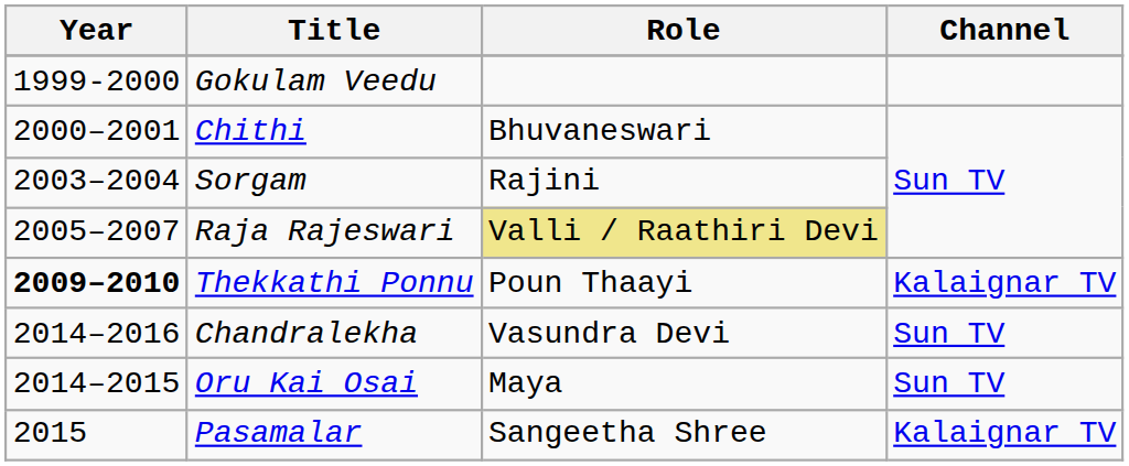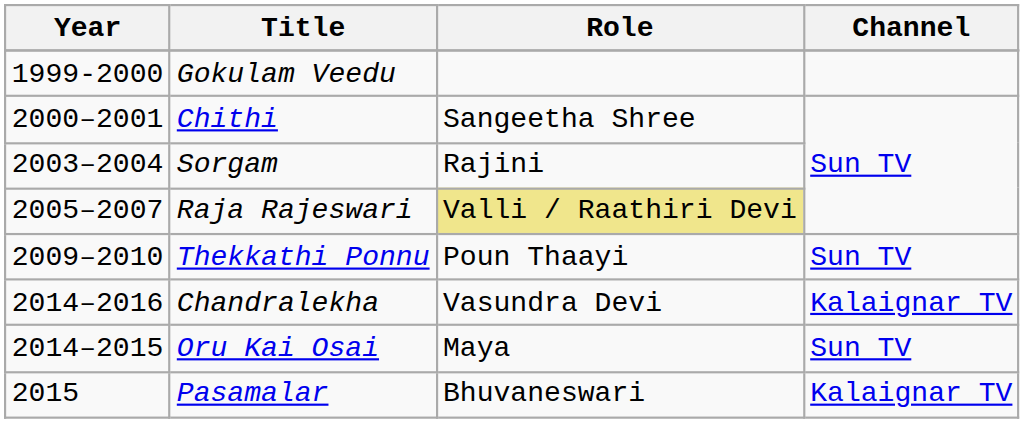 <table class="wikitable">
 <tr>
 <th>Year</th>
 <th>Title</th>
 <th>Role</th>
 <th>Channel</th>
 </tr>
 <tr>
 </tr>
 <tr>
 <td>1999-2000</td>
 <td><em>Gokulam Veedu</em></td>
 <td></td>
 <td></td>
 </tr>
 <tr>
 <td>2000–2001</td>
 <td><em><a href='#'>Chithi</a></em></td>
-<td>Bhuvaneswari</td>
+<td>Sangeetha Shree</td>
 <td rowspan=3><a href='#'>Sun TV</a></td>
 </tr>
 <tr>
 <td>2003–2004</td>
 <td><em>Sorgam</em></td>
 <td>Rajini</td>
 </tr>
 <tr>
 <td>2005–2007</td>
 <td><em>Raja Rajeswari</em></td>
 <td style="background: khaki;">Valli / Raathiri Devi</td>
 </tr>
 <tr>
-<td><strong>2009–2010</strong></td>
+<td>2009–2010</td>
 <td><em><a href='#'>Thekkathi Ponnu</a></em></td>
 <td>Poun Thaayi</td>
-<td><a href='#'>Kalaignar TV</a></td>
+<td><a href='#'>Sun TV</a></td>
 </tr>
 <tr>
 <td>2014–2016</td>
 <td><em>Chandralekha</em></td>
 <td>Vasundra Devi</td>
-<td><a href='#'>Sun TV</a></td>
+<td><a href='#'>Kalaignar TV</a></td>
 </tr>
 <tr>
 <td>2014–2015</td>
 <td><em><a href='#'>Oru Kai Osai</a></em></td>
 <td>Maya</td>
 <td><a href='#'>Sun TV</a></td>
 </tr>
 <tr>
 <td>2015</td>
 <td><em><a href='#'>Pasamalar</a></em></td>
-<td>Sangeetha Shree</td>
+<td>Bhuvaneswari</td>
 <td><a href='#'>Kalaignar TV</a></td>
 </tr>
 </table>
